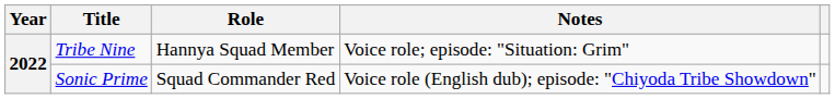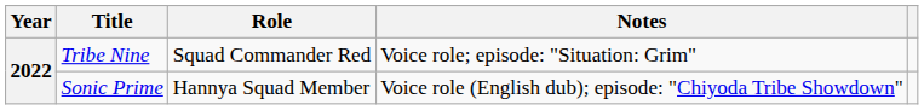 <table class="wikitable plainrowheaders">
 <tr>
 <th scope="col">Year</th>
 <th scope="col">Title</th>
 <th scope="col">Role</th>
 <th scope="col">Notes</th>
 <th scope="col" class="unsortable"></th>
 </tr>
 <tr>
 <th scope="row" rowspan="2">2022</th>
 <td><em><a href='#'>Tribe Nine</a></em></td>
-<td>Hannya Squad Member</td>
+<td>Squad Commander Red</td>
 <td>Voice role; episode: "Situation: Grim"</td>
 <td align="center"></td>
 </tr>
 <tr>
 <td><em><a href='#'>Sonic Prime</a></em></td>
-<td>Squad Commander Red</td>
+<td>Hannya Squad Member</td>
 <td>Voice role (English dub); episode: "<a href='#'>Chiyoda Tribe Showdown</a>"</td>
 <td align="center"></td>
 </tr>
 </table>
